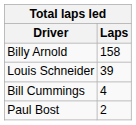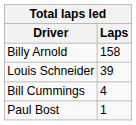 <table class="wikitable">
 <tr>
 <th colspan=2>Total laps led</th>
 </tr>
 <tr>
 <th>Driver</th>
 <th>Laps</th>
 </tr>
 <tr>
 <td>Billy Arnold</td>
 <td>158</td>
 </tr>
 <tr>
 <td>Louis Schneider</td>
 <td>39</td>
 </tr>
 <tr>
 <td>Bill Cummings</td>
 <td>4</td>
 </tr>
 <tr>
 <td>Paul Bost</td>
-<td>2</td>
+<td>1</td>
 </tr>
 </table>
